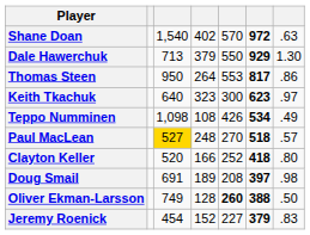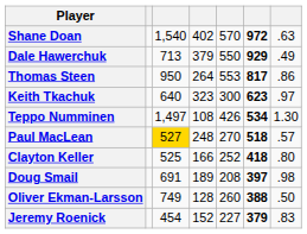 <table class="wikitable plainrowheaders" style="text-align:center; float:left; margin-right:1em;">
 <tr>
 <th scope="col">Player</th>
 <th scope="col"></th>
 <th scope="col"></th>
 <th scope="col"></th>
 <th scope="col"></th>
 <th scope="col"></th>
 <th scope="col"></th>
 </tr>
 <tr>
 <th scope="row" style="text-align:left;"><a href='#'>Shane Doan</a></th>
 <td></td>
 <td>1,540</td>
 <td>402</td>
 <td>570</td>
 <td><strong>972</strong></td>
 <td>.63</td>
 </tr>
 <tr>
 <th scope="row" style="text-align:left;"><a href='#'>Dale Hawerchuk</a></th>
 <td></td>
 <td>713</td>
 <td>379</td>
 <td>550</td>
 <td><strong>929</strong></td>
-<td>1.30</td>
+<td>.49</td>
 </tr>
 <tr>
 <th scope="row" style="text-align:left;"><a href='#'>Thomas Steen</a></th>
 <td></td>
 <td>950</td>
 <td>264</td>
 <td>553</td>
 <td><strong>817</strong></td>
 <td>.86</td>
 </tr>
 <tr>
 <th scope="row" style="text-align:left;"><a href='#'>Keith Tkachuk</a></th>
 <td></td>
 <td>640</td>
 <td>323</td>
 <td>300</td>
 <td><strong>623</strong></td>
 <td>.97</td>
 </tr>
 <tr>
 <th scope="row" style="text-align:left;"><a href='#'>Teppo Numminen</a></th>
 <td></td>
-<td>1,098</td>
+<td>1,497</td>
 <td>108</td>
 <td>426</td>
 <td><strong>534</strong></td>
-<td>.49</td>
+<td>1.30</td>
 </tr>
 <tr>
 <th scope="row" style="text-align:left;"><a href='#'>Paul MacLean</a></th>
 <td></td>
 <td style="background: gold;">527</td>
 <td>248</td>
 <td>270</td>
 <td><strong>518</strong></td>
 <td>.57</td>
 </tr>
 <tr>
 <th scope="row" style="text-align:left;"><a href='#'>Clayton Keller</a></th>
 <td></td>
-<td>520</td>
+<td>525</td>
 <td>166</td>
 <td>252</td>
 <td><strong>418</strong></td>
 <td>.80</td>
 </tr>
 <tr>
 <th scope="row" style="text-align:left;"><a href='#'>Doug Smail</a></th>
 <td></td>
 <td>691</td>
 <td>189</td>
 <td>208</td>
 <td><strong>397</strong></td>
 <td>.98</td>
 </tr>
 <tr>
 <th scope="row" style="text-align:left;"><a href='#'>Oliver Ekman-Larsson</a></th>
 <td></td>
 <td>749</td>
 <td>128</td>
-<td><strong>260</strong></td>
+<td>260</td>
 <td><strong>388</strong></td>
 <td>.50</td>
 </tr>
 <tr>
 <th scope="row" style="text-align:left;"><a href='#'>Jeremy Roenick</a></th>
 <td></td>
 <td>454</td>
 <td>152</td>
 <td>227</td>
 <td><strong>379</strong></td>
 <td>.83</td>
 </tr>
 </table>
